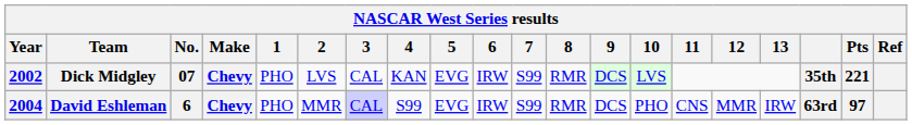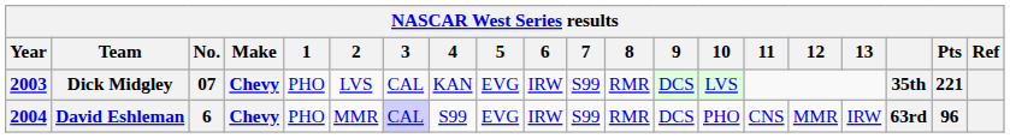 <table class="wikitable" style="text-align:center; font-size:75%">
 <tr>
 <th colspan=23><a href='#'>NASCAR West Series</a> results</th>
 </tr>
 <tr>
 <th>Year</th>
 <th>Team</th>
 <th>No.</th>
 <th>Make</th>
 <th>1</th>
 <th>2</th>
 <th>3</th>
 <th>4</th>
 <th>5</th>
 <th>6</th>
 <th>7</th>
 <th>8</th>
 <th>9</th>
 <th>10</th>
 <th>11</th>
 <th>12</th>
 <th>13</th>
 <th></th>
 <th>Pts</th>
 <th>Ref</th>
 </tr>
 <tr>
-<th><a href='#'>2002</a></th>
+<th><a href='#'>2003</a></th>
 <th>Dick Midgley</th>
 <th>07</th>
 <th><a href='#'>Chevy</a></th>
 <td><a href='#'>PHO</a></td>
 <td><a href='#'>LVS</a></td>
 <td><a href='#'>CAL</a></td>
 <td><a href='#'>KAN</a></td>
 <td><a href='#'>EVG</a></td>
 <td><a href='#'>IRW</a></td>
 <td><a href='#'>S99</a></td>
 <td><a href='#'>RMR</a></td>
 <td style="background:#DFFFDF;"><a href='#'>DCS</a><br></td>
 <td style="background:#DFFFDF;"><a href='#'>LVS</a><br></td>
 <td colspan=3></td>
 <th>35th</th>
 <th>221</th>
 <th></th>
 </tr>
 <tr>
 <th><a href='#'>2004</a></th>
 <th><a href='#'>David Eshleman</a></th>
 <th>6</th>
 <th><a href='#'>Chevy</a></th>
 <td><a href='#'>PHO</a></td>
 <td><a href='#'>MMR</a></td>
 <td style="background:#CFCFFF;"><a href='#'>CAL</a><br></td>
 <td><a href='#'>S99</a></td>
 <td><a href='#'>EVG</a></td>
 <td><a href='#'>IRW</a></td>
 <td><a href='#'>S99</a></td>
 <td><a href='#'>RMR</a></td>
 <td><a href='#'>DCS</a></td>
 <td><a href='#'>PHO</a></td>
 <td><a href='#'>CNS</a></td>
 <td><a href='#'>MMR</a></td>
 <td><a href='#'>IRW</a></td>
 <th>63rd</th>
-<th>97</th>
+<th>96</th>
 <th></th>
 </tr>
 </table>
